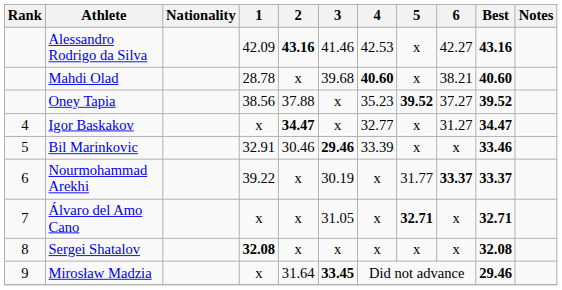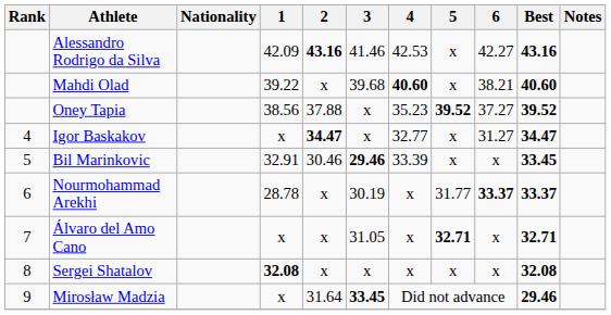 <table class="wikitable sortable" style="text-align:center">
 <tr>
 <th>Rank</th>
 <th>Athlete</th>
 <th>Nationality</th>
 <th>1</th>
 <th>2</th>
 <th>3</th>
 <th>4</th>
 <th>5</th>
 <th>6</th>
 <th>Best</th>
 <th>Notes</th>
 </tr>
 <tr>
 <td></td>
 <td align="left"><a href='#'>Alessandro Rodrigo da Silva</a></td>
 <td align="left"></td>
 <td>42.09</td>
 <td><strong>43.16</strong></td>
 <td>41.46</td>
 <td>42.53</td>
 <td>x</td>
 <td>42.27</td>
 <td><strong>43.16</strong></td>
 <td></td>
 </tr>
 <tr>
 <td></td>
 <td align="left"><a href='#'>Mahdi Olad</a></td>
 <td align="left"></td>
-<td>28.78</td>
+<td>39.22</td>
 <td>x</td>
 <td>39.68</td>
 <td><strong>40.60</strong></td>
 <td>x</td>
 <td>38.21</td>
 <td><strong>40.60</strong></td>
 <td></td>
 </tr>
 <tr>
 <td></td>
 <td align="left"><a href='#'>Oney Tapia</a></td>
 <td align="left"></td>
 <td>38.56</td>
 <td>37.88</td>
 <td>x</td>
 <td>35.23</td>
 <td><strong>39.52</strong></td>
 <td>37.27</td>
 <td><strong>39.52</strong></td>
 <td></td>
 </tr>
 <tr>
 <td>4</td>
 <td align="left"><a href='#'>Igor Baskakov</a></td>
 <td align="left"></td>
 <td>x</td>
 <td><strong>34.47</strong></td>
 <td>x</td>
 <td>32.77</td>
 <td>x</td>
 <td>31.27</td>
 <td><strong>34.47</strong></td>
 <td></td>
 </tr>
 <tr>
 <td>5</td>
 <td align="left"><a href='#'>Bil Marinkovic</a></td>
 <td align="left"></td>
 <td>32.91</td>
 <td>30.46</td>
 <td><strong>29.46</strong></td>
 <td>33.39</td>
 <td>x</td>
 <td>x</td>
-<td><strong>33.46</strong></td>
+<td><strong>33.45</strong></td>
 <td></td>
 </tr>
 <tr>
 <td>6</td>
 <td align="left"><a href='#'>Nourmohammad Arekhi</a></td>
 <td align="left"></td>
-<td>39.22</td>
+<td>28.78</td>
 <td>x</td>
 <td>30.19</td>
 <td>x</td>
 <td>31.77</td>
 <td><strong>33.37</strong></td>
 <td><strong>33.37</strong></td>
 <td></td>
 </tr>
 <tr>
 <td>7</td>
 <td align="left"><a href='#'>Álvaro del Amo Cano</a></td>
 <td align="left"></td>
 <td>x</td>
 <td>x</td>
 <td>31.05</td>
 <td>x</td>
 <td><strong>32.71</strong></td>
 <td>x</td>
 <td><strong>32.71</strong></td>
 <td></td>
 </tr>
 <tr>
 <td>8</td>
 <td align="left"><a href='#'>Sergei Shatalov</a></td>
 <td align="left"></td>
 <td><strong>32.08</strong></td>
 <td>x</td>
 <td>x</td>
 <td>x</td>
 <td>x</td>
 <td>x</td>
 <td><strong>32.08</strong></td>
 <td></td>
 </tr>
 <tr>
 <td>9</td>
 <td align="left"><a href='#'>Mirosław Madzia</a></td>
 <td align="left"></td>
 <td>x</td>
 <td>31.64</td>
 <td><strong>33.45</strong></td>
 <td colspan="3">Did not advance</td>
 <td><strong>29.46</strong></td>
 <td></td>
 </tr>
 <tr>
 </tr>
 </table>
